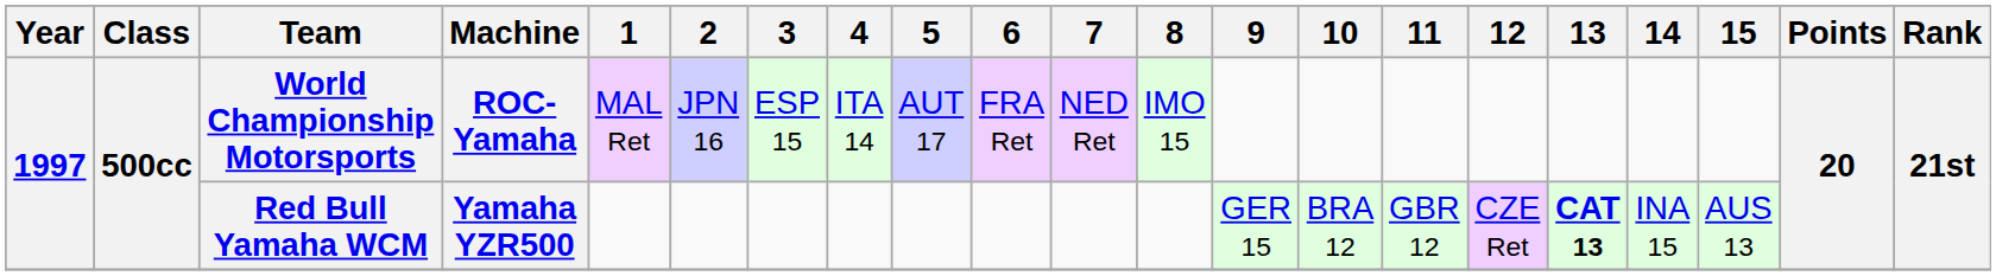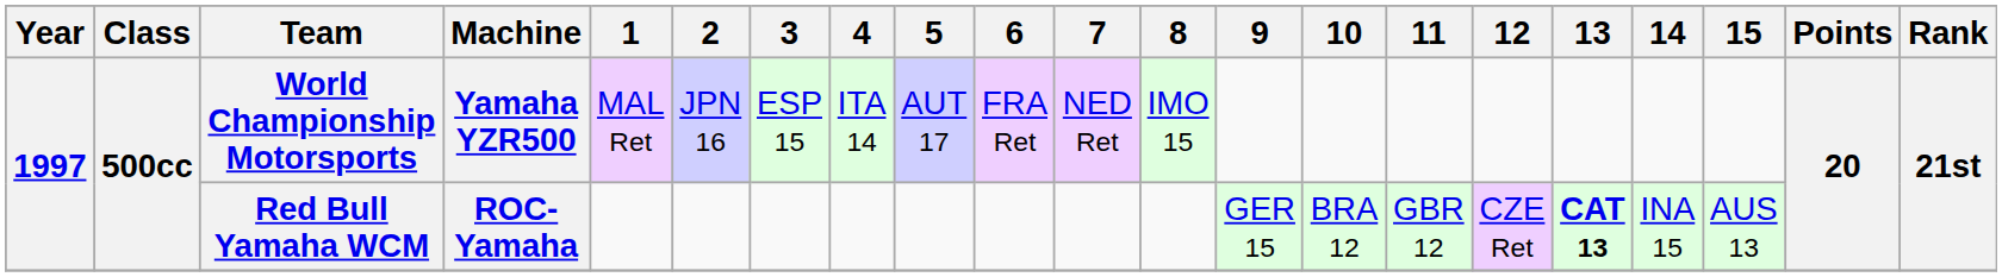 <table class="wikitable" style="text-align:center; font-size:95%">
 <tr>
 <th>Year</th>
 <th>Class</th>
 <th>Team</th>
 <th>Machine</th>
 <th>1</th>
 <th>2</th>
 <th>3</th>
 <th>4</th>
 <th>5</th>
 <th>6</th>
 <th>7</th>
 <th>8</th>
 <th>9</th>
 <th>10</th>
 <th>11</th>
 <th>12</th>
 <th>13</th>
 <th>14</th>
 <th>15</th>
 <th>Points</th>
 <th>Rank</th>
 </tr>
 <tr>
 <th rowspan=2><a href='#'>1997</a></th>
 <th rowspan=2>500cc</th>
 <th><a href='#'>World Championship Motorsports</a></th>
-<th><a href='#'>ROC-Yamaha</a></th>
+<th><a href='#'>Yamaha YZR500</a></th>
 <td style="background:#efcfff;"><a href='#'>MAL</a><br><small>Ret</small></td>
 <td style="background:#cfcfff;"><a href='#'>JPN</a><br><small>16</small></td>
 <td style="background:#dfffdf;"><a href='#'>ESP</a><br><small>15</small></td>
 <td style="background:#dfffdf;"><a href='#'>ITA</a><br><small>14</small></td>
 <td style="background:#cfcfff;"><a href='#'>AUT</a><br><small>17</small></td>
 <td style="background:#efcfff;"><a href='#'>FRA</a><br><small>Ret</small></td>
 <td style="background:#efcfff;"><a href='#'>NED</a><br><small>Ret</small></td>
 <td style="background:#dfffdf;"><a href='#'>IMO</a><br><small>15</small></td>
 <td></td>
 <td></td>
 <td></td>
 <td></td>
 <td></td>
 <td></td>
 <td></td>
 <th rowspan=2>20</th>
 <th rowspan=2>21st</th>
 </tr>
 <tr>
 <th><a href='#'>Red Bull Yamaha WCM</a></th>
-<th><a href='#'>Yamaha YZR500</a></th>
+<th><a href='#'>ROC-Yamaha</a></th>
 <td></td>
 <td></td>
 <td></td>
 <td></td>
 <td></td>
 <td></td>
 <td></td>
 <td></td>
 <td style="background:#dfffdf;"><a href='#'>GER</a><br><small>15</small></td>
 <td style="background:#dfffdf;"><a href='#'>BRA</a><br><small>12</small></td>
 <td style="background:#dfffdf;"><a href='#'>GBR</a><br><small>12</small></td>
 <td style="background:#efcfff;"><a href='#'>CZE</a><br><small>Ret</small></td>
 <td style="background:#dfffdf;"><strong><a href='#'>CAT</a><br><small>13</small></strong></td>
 <td style="background:#dfffdf;"><a href='#'>INA</a><br><small>15</small></td>
 <td style="background:#dfffdf;"><a href='#'>AUS</a><br><small>13</small></td>
 </tr>
 <tr>
 </tr>
 </table>
